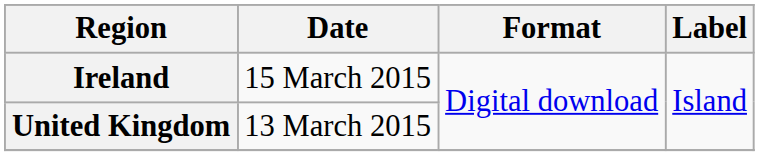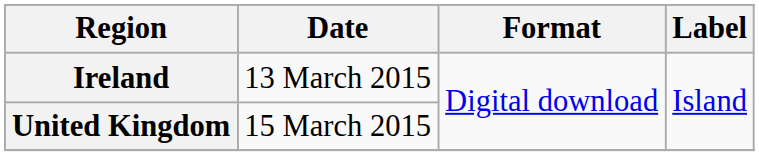 <table class="wikitable plainrowheaders">
 <tr>
 <th scope="col">Region</th>
 <th scope="col">Date</th>
 <th scope="col">Format</th>
 <th scope="col">Label</th>
 </tr>
 <tr>
 <th scope="row">Ireland</th>
-<td>15 March 2015</td>
+<td>13 March 2015</td>
 <td rowspan="2"><a href='#'>Digital download</a></td>
 <td rowspan="2"><a href='#'>Island</a></td>
 </tr>
 <tr>
 <th scope="row">United Kingdom</th>
-<td>13 March 2015</td>
+<td>15 March 2015</td>
 </tr>
 <tr>
 </tr>
 </table>
